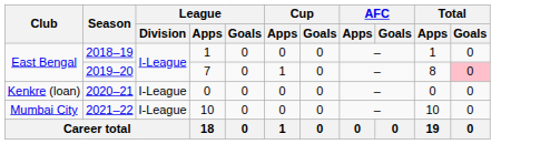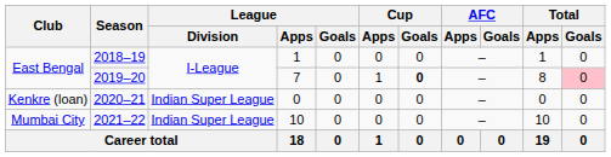 <table class="wikitable" style="text-align: center;">
 <tr>
 <th rowspan="2">Club</th>
 <th rowspan="2">Season</th>
 <th colspan="3">League</th>
 <th colspan="2">Cup</th>
 <th colspan="2"><a href='#'>AFC</a></th>
 <th colspan="2">Total</th>
 </tr>
 <tr>
 <th>Division</th>
 <th>Apps</th>
 <th>Goals</th>
 <th>Apps</th>
 <th>Goals</th>
 <th>Apps</th>
 <th>Goals</th>
 <th>Apps</th>
 <th>Goals</th>
 </tr>
 <tr>
 <td rowspan="2"><a href='#'>East Bengal</a></td>
 <td><a href='#'>2018–19</a></td>
 <td rowspan="2"><a href='#'>I-League</a></td>
 <td>1</td>
 <td>0</td>
 <td>0</td>
 <td>0</td>
 <td colspan="2">–</td>
 <td>1</td>
 <td>0</td>
 </tr>
 <tr>
 <td><a href='#'>2019–20</a></td>
 <td>7</td>
 <td>0</td>
 <td>1</td>
-<td>0</td>
+<td><strong>0</strong></td>
 <td colspan="2">–</td>
 <td>8</td>
 <td style="background: pink;">0</td>
 </tr>
 <tr>
 <td rowspan="1"><a href='#'>Kenkre</a> (loan)</td>
 <td><a href='#'>2020–21</a></td>
-<td rowspan="1">I-League</td>
+<td rowspan="1"><a href='#'>Indian Super League</a></td>
 <td>0</td>
 <td>0</td>
 <td>0</td>
 <td>0</td>
 <td colspan="2">–</td>
 <td>0</td>
 <td>0</td>
 </tr>
 <tr>
 <td rowspan="1"><a href='#'>Mumbai City</a></td>
 <td><a href='#'>2021–22</a></td>
-<td rowspan="1">I-League</td>
+<td rowspan="1"><a href='#'>Indian Super League</a></td>
 <td>10</td>
 <td>0</td>
 <td>0</td>
 <td>0</td>
 <td colspan="2">–</td>
 <td>10</td>
 <td>0</td>
 </tr>
 <tr>
 <th colspan="3">Career total</th>
 <th>18</th>
 <th>0</th>
 <th>1</th>
 <th>0</th>
 <th>0</th>
 <th>0</th>
 <th>19</th>
 <th>0</th>
 </tr>
 </table>
